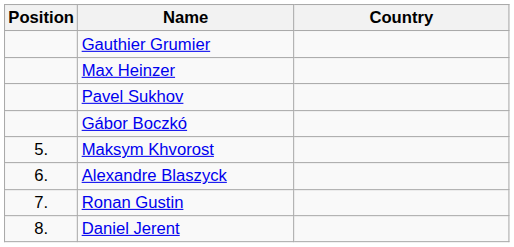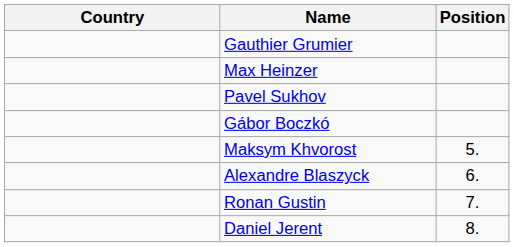 <table class="wikitable">
 <tr>
+<th width="200">Country</th>
+<th width="200">Name</th>
 <th width="20">Position</th>
-<th width="200">Name</th>
-<th width="200">Country</th>
 </tr>
 <tr>
+<td></td>
+<td><a href='#'>Gauthier Grumier</a></td>
 <td align="center"></td>
-<td><a href='#'>Gauthier Grumier</a></td>
-<td></td>
 </tr>
 <tr>
+<td></td>
+<td><a href='#'>Max Heinzer</a></td>
 <td align="center"></td>
-<td><a href='#'>Max Heinzer</a></td>
-<td></td>
 </tr>
 <tr>
+<td></td>
+<td><a href='#'>Pavel Sukhov</a></td>
 <td align="center"></td>
-<td><a href='#'>Pavel Sukhov</a></td>
-<td></td>
 </tr>
 <tr>
+<td></td>
+<td><a href='#'>Gábor Boczkó</a></td>
 <td align="center"></td>
-<td><a href='#'>Gábor Boczkó</a></td>
-<td></td>
 </tr>
 <tr>
+<td></td>
+<td><a href='#'>Maksym Khvorost</a></td>
 <td align="center">5.</td>
-<td><a href='#'>Maksym Khvorost</a></td>
-<td></td>
 </tr>
 <tr>
+<td></td>
+<td><a href='#'>Alexandre Blaszyck</a></td>
 <td align="center">6.</td>
-<td><a href='#'>Alexandre Blaszyck</a></td>
-<td></td>
 </tr>
 <tr>
+<td></td>
+<td><a href='#'>Ronan Gustin</a></td>
 <td align="center">7.</td>
-<td><a href='#'>Ronan Gustin</a></td>
-<td></td>
 </tr>
 <tr>
+<td></td>
+<td><a href='#'>Daniel Jerent</a></td>
 <td align="center">8.</td>
-<td><a href='#'>Daniel Jerent</a></td>
-<td></td>
 </tr>
 </table>
